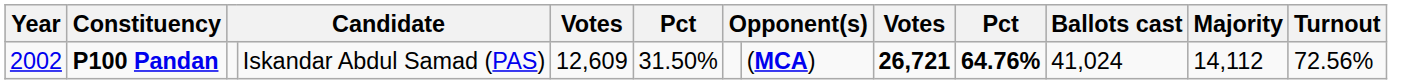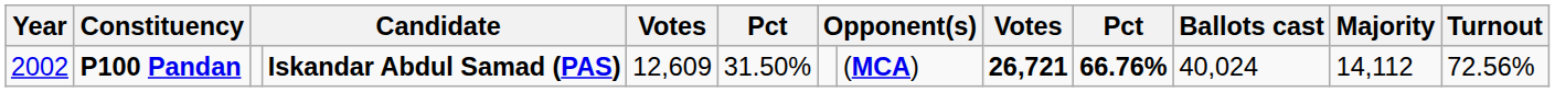 <table class="wikitable" style="margin:0.5em ; font-size:95%">
 <tr>
 <th>Year</th>
 <th>Constituency</th>
 <th colspan=2>Candidate</th>
 <th>Votes</th>
 <th>Pct</th>
 <th colspan=2>Opponent(s)</th>
 <th>Votes</th>
 <th>Pct</th>
 <th>Ballots cast</th>
 <th>Majority</th>
 <th>Turnout</th>
 </tr>
 <tr>
 <td><a href='#'>2002</a></td>
 <td><strong>P100 <a href='#'>Pandan</a></strong></td>
 <td></td>
-<td>Iskandar Abdul Samad (<a href='#'>PAS</a>)</td>
+<td><strong>Iskandar Abdul Samad (<a href='#'>PAS</a>)</strong></td>
 <td align="right">12,609</td>
 <td>31.50%</td>
 <td></td>
 <td> (<a href='#'><strong>MCA</strong></a>)</td>
 <td align="right"><strong>26,721</strong></td>
-<td><strong>64.76%</strong></td>
-<td>41,024</td>
+<td><strong>66.76%</strong></td>
+<td>40,024</td>
 <td>14,112</td>
 <td>72.56%</td>
 </tr>
 </table>
